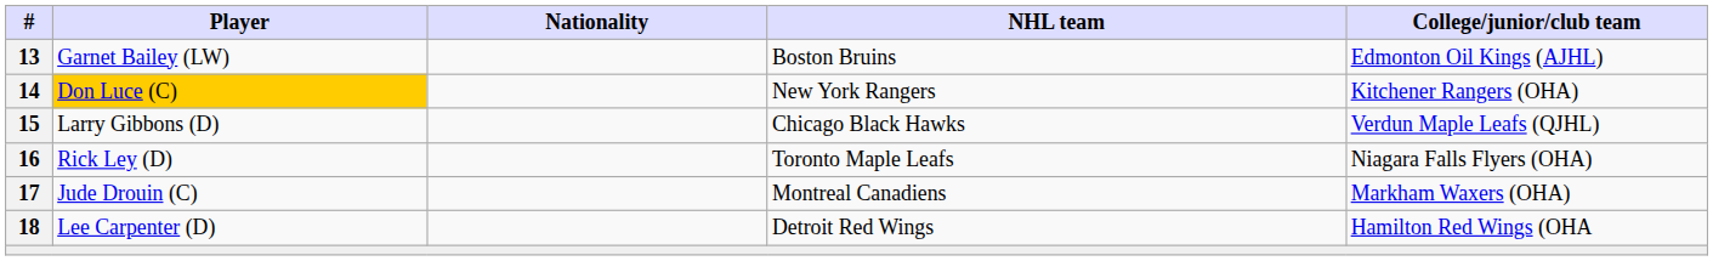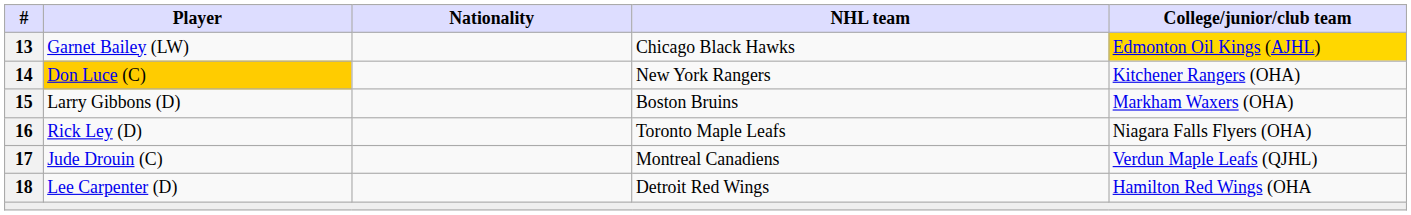 <table class="wikitable" style="width: 100%">
 <tr>
 <th style="background:#ddf; width:2.75%;">#</th>
 <th style="background:#ddf; width:22.0%;">Player</th>
 <th style="background:#ddf; width:20.0%;">Nationality</th>
 <th style="background:#ddf; width:34.0%;">NHL team</th>
 <th style="background:#ddf; width:100.0%;">College/junior/club team</th>
 </tr>
 <tr>
 <th>13</th>
 <td><a href='#'>Garnet Bailey</a> (LW)</td>
 <td></td>
-<td>Boston Bruins</td>
-<td><a href='#'>Edmonton Oil Kings</a> (<a href='#'>AJHL</a>)</td>
+<td>Chicago Black Hawks</td>
+<td style="background: gold;"><a href='#'>Edmonton Oil Kings</a> (<a href='#'>AJHL</a>)</td>
 </tr>
 <tr>
 <th>14</th>
 <td bgcolor="#FFCC00"><a href='#'>Don Luce</a> (C)</td>
 <td></td>
 <td>New York Rangers</td>
 <td><a href='#'>Kitchener Rangers</a> (OHA)</td>
 </tr>
 <tr>
 <th>15</th>
 <td>Larry Gibbons (D)</td>
 <td></td>
-<td>Chicago Black Hawks</td>
-<td><a href='#'>Verdun Maple Leafs</a> (QJHL)</td>
+<td>Boston Bruins</td>
+<td><a href='#'>Markham Waxers</a> (OHA)</td>
 </tr>
 <tr>
 <th>16</th>
 <td><a href='#'>Rick Ley</a> (D)</td>
 <td></td>
 <td>Toronto Maple Leafs</td>
 <td>Niagara Falls Flyers (OHA)</td>
 </tr>
 <tr>
 <th>17</th>
 <td><a href='#'>Jude Drouin</a> (C)</td>
 <td></td>
 <td>Montreal Canadiens</td>
-<td><a href='#'>Markham Waxers</a> (OHA)</td>
+<td><a href='#'>Verdun Maple Leafs</a> (QJHL)</td>
 </tr>
 <tr>
 <th>18</th>
 <td><a href='#'>Lee Carpenter</a> (D)</td>
 <td></td>
 <td>Detroit Red Wings</td>
 <td><a href='#'>Hamilton Red Wings</a> (OHA</td>
 </tr>
 <tr>
 <td align=center colspan="6" bgcolor="#efefef"></td>
 </tr>
 </table>
